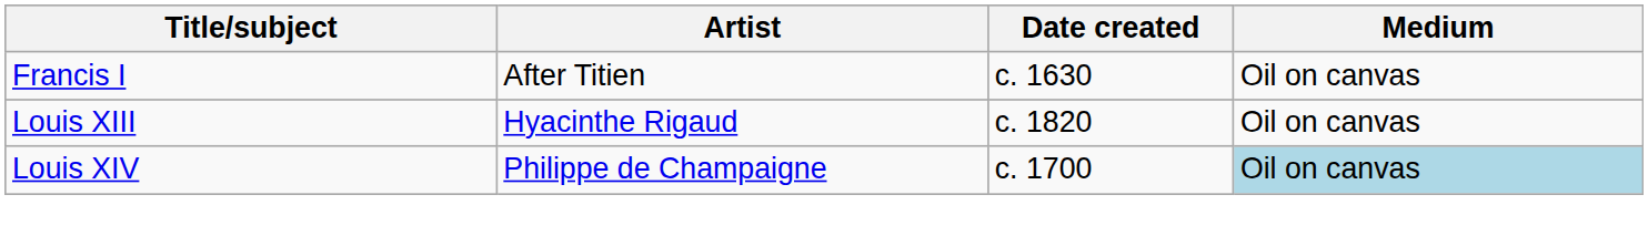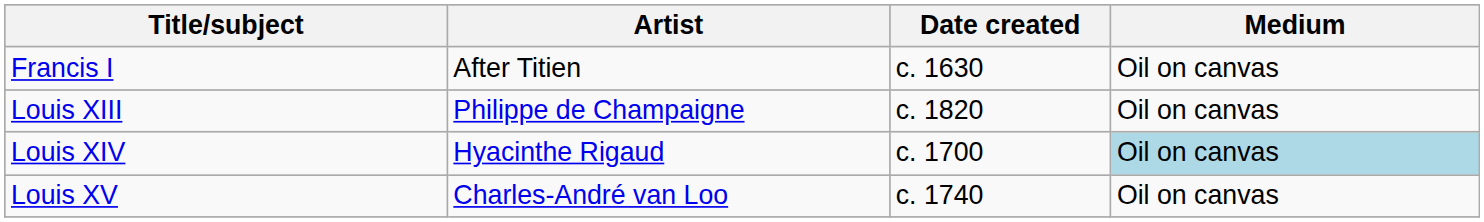 <table class="wikitable" style="width:100%">
 <tr>
 <th width="30%">Title/subject</th>
 <th width="30%">Artist</th>
 <th width="15%">Date created</th>
 <th width="25%">Medium</th>
 </tr>
 <tr>
 <td><a href='#'>Francis I</a></td>
 <td>After Titien</td>
 <td>c. 1630</td>
 <td>Oil on canvas</td>
 </tr>
 <tr>
 <td><a href='#'>Louis XIII</a></td>
-<td><a href='#'>Hyacinthe Rigaud</a></td>
+<td><a href='#'>Philippe de Champaigne</a></td>
 <td>c. 1820</td>
 <td>Oil on canvas</td>
 </tr>
 <tr>
 <td><a href='#'>Louis XIV</a></td>
-<td><a href='#'>Philippe de Champaigne</a></td>
+<td><a href='#'>Hyacinthe Rigaud</a></td>
 <td>c. 1700</td>
 <td style="background: lightblue;">Oil on canvas</td>
 </tr>
+<tr>
+<td><a href='#'>Louis XV</a></td>
+<td><a href='#'>Charles-André van Loo</a></td>
+<td>c. 1740</td>
+<td>Oil on canvas</td>
+</tr>
 </table>
